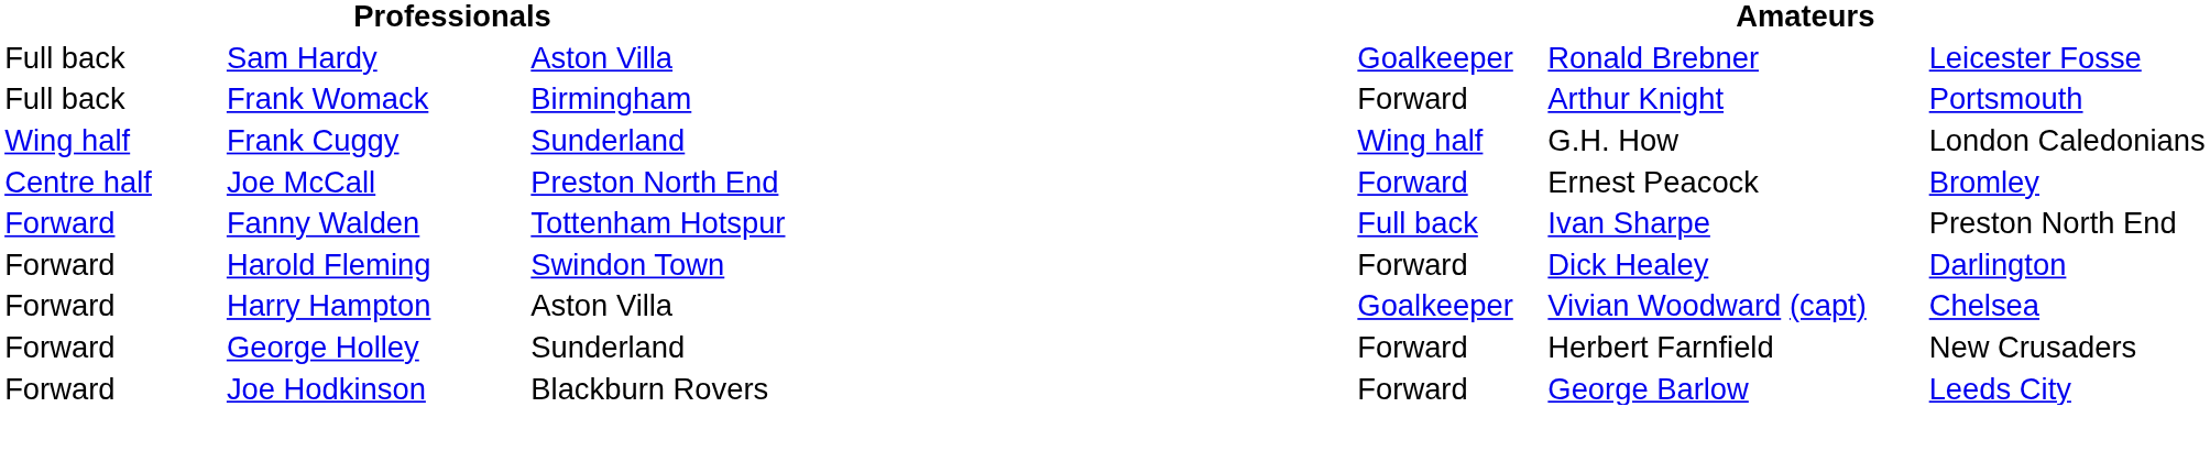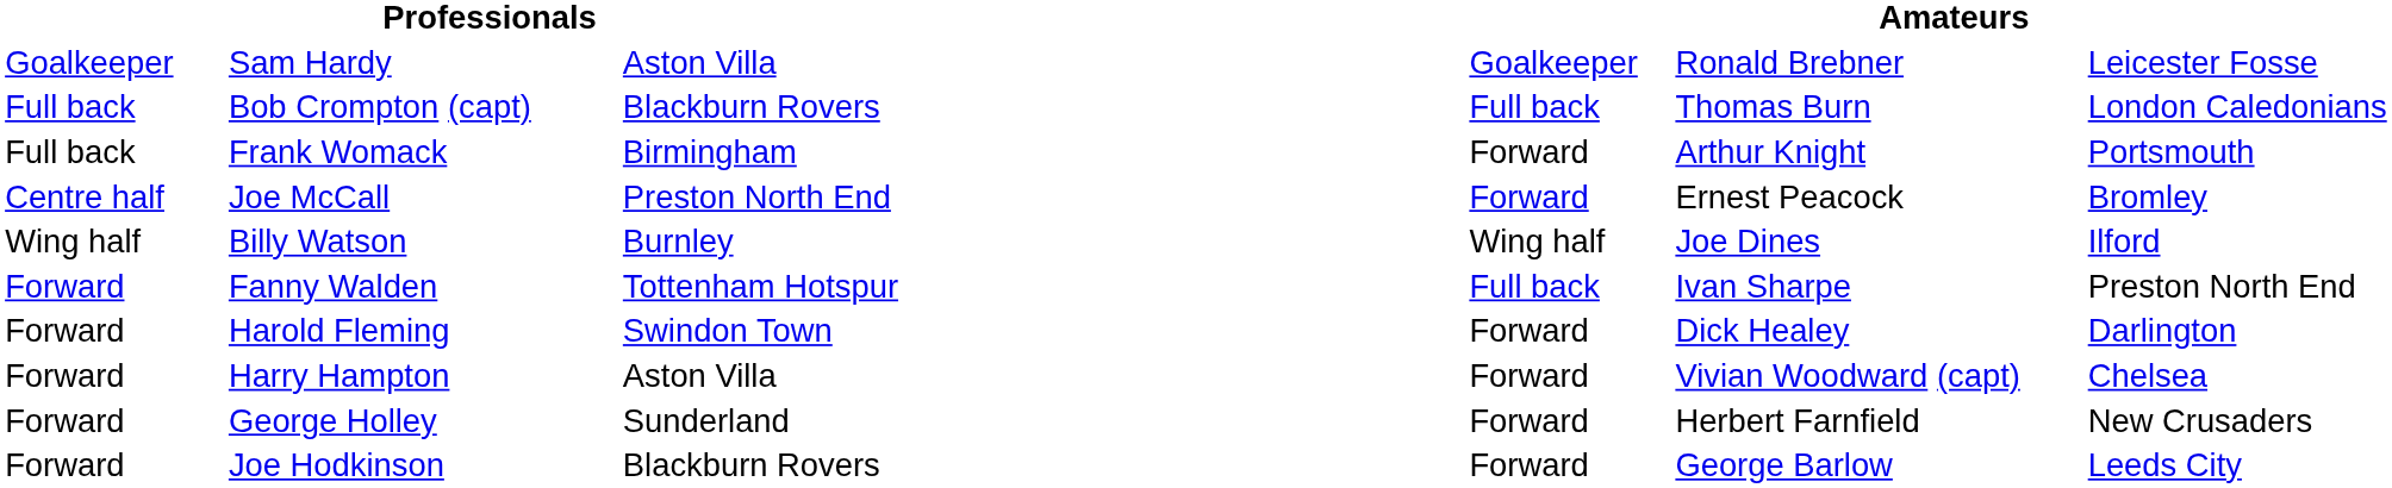 <table width="95%">
 <tr>
 <th colspan="3" width="40%">Professionals</th>
 <th width="20%"></th>
 <th colspan="3" width="40%">Amateurs</th>
 </tr>
 <tr>
-<td>Full back</td>
+<td><a href='#'>Goalkeeper</a></td>
 <td><a href='#'>Sam Hardy</a></td>
 <td><a href='#'>Aston Villa</a></td>
 <td></td>
 <td><a href='#'>Goalkeeper</a></td>
 <td><a href='#'>Ronald Brebner</a></td>
 <td><a href='#'>Leicester Fosse</a></td>
+</tr>
+<tr>
+<td><a href='#'>Full back</a></td>
+<td><a href='#'>Bob Crompton</a> <a href='#'>(capt)</a></td>
+<td><a href='#'>Blackburn Rovers</a></td>
+<td></td>
+<td><a href='#'>Full back</a></td>
+<td><a href='#'>Thomas Burn</a></td>
+<td><a href='#'>London Caledonians</a></td>
 </tr>
 <tr>
 <td>Full back</td>
 <td><a href='#'>Frank Womack</a></td>
 <td><a href='#'>Birmingham</a></td>
 <td></td>
 <td>Forward</td>
 <td><a href='#'>Arthur Knight</a></td>
 <td><a href='#'>Portsmouth</a></td>
 </tr>
 <tr>
-<td><a href='#'>Wing half</a></td>
-<td><a href='#'>Frank Cuggy</a></td>
-<td><a href='#'>Sunderland</a></td>
-<td></td>
-<td><a href='#'>Wing half</a></td>
-<td>G.H. How</td>
-<td>London Caledonians</td>
-</tr>
-<tr>
 <td><a href='#'>Centre half</a></td>
 <td><a href='#'>Joe McCall</a></td>
 <td><a href='#'>Preston North End</a></td>
 <td></td>
 <td><a href='#'>Forward</a></td>
 <td>Ernest Peacock</td>
 <td><a href='#'>Bromley</a></td>
+</tr>
+<tr>
+<td>Wing half</td>
+<td><a href='#'>Billy Watson</a></td>
+<td><a href='#'>Burnley</a></td>
+<td></td>
+<td>Wing half</td>
+<td><a href='#'>Joe Dines</a></td>
+<td><a href='#'>Ilford</a></td>
 </tr>
 <tr>
 <td><a href='#'>Forward</a></td>
 <td><a href='#'>Fanny Walden</a></td>
 <td><a href='#'>Tottenham Hotspur</a></td>
 <td></td>
 <td><a href='#'>Full back</a></td>
 <td><a href='#'>Ivan Sharpe</a></td>
 <td>Preston North End</td>
 </tr>
 <tr>
 <td>Forward</td>
 <td><a href='#'>Harold Fleming</a></td>
 <td><a href='#'>Swindon Town</a></td>
 <td></td>
 <td>Forward</td>
 <td><a href='#'>Dick Healey</a></td>
 <td><a href='#'>Darlington</a></td>
 </tr>
 <tr>
 <td>Forward</td>
 <td><a href='#'>Harry Hampton</a></td>
 <td>Aston Villa</td>
 <td></td>
-<td><a href='#'>Goalkeeper</a></td>
+<td>Forward</td>
 <td><a href='#'>Vivian Woodward</a> <a href='#'>(capt)</a></td>
 <td><a href='#'>Chelsea</a></td>
 </tr>
 <tr>
 <td>Forward</td>
 <td><a href='#'>George Holley</a></td>
 <td>Sunderland</td>
 <td></td>
 <td>Forward</td>
 <td>Herbert Farnfield</td>
 <td>New Crusaders</td>
 </tr>
 <tr>
 <td>Forward</td>
 <td><a href='#'>Joe Hodkinson</a></td>
 <td>Blackburn Rovers</td>
 <td></td>
 <td>Forward</td>
 <td><a href='#'>George Barlow</a></td>
 <td><a href='#'>Leeds City</a></td>
 </tr>
 <tr>
 </tr>
 </table>
